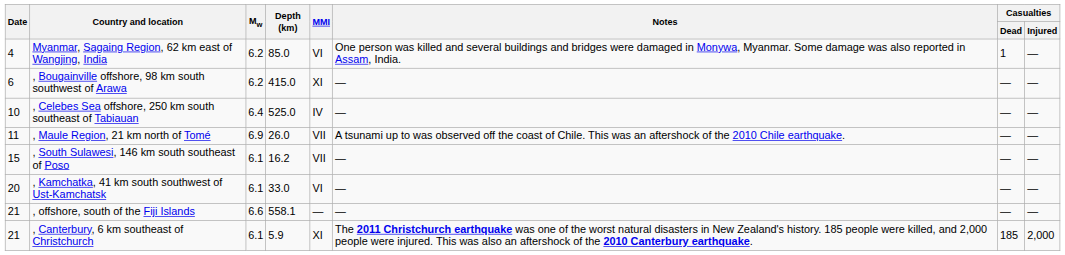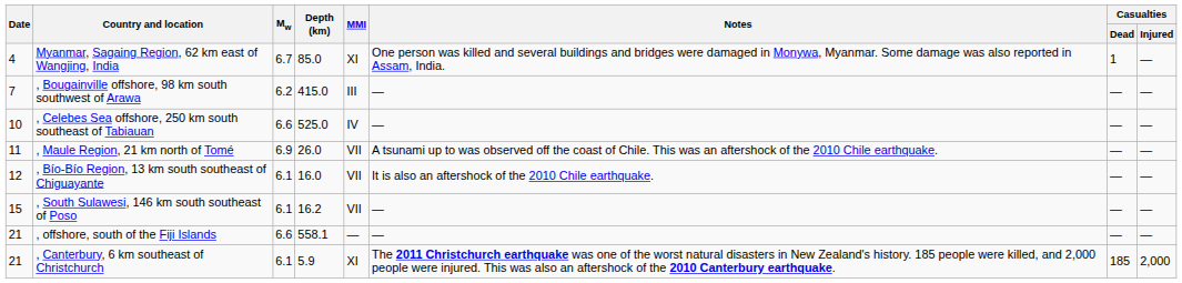 <table class="wikitable sortable" style="border:1px black; margin-left:1em;">
 <tr>
 <th rowspan="2"><small>Date</small></th>
 <th rowspan="2" style="width: 310px"><small>Country and location</small></th>
 <th rowspan="2"><small>M<sub>w</sub></small></th>
 <th rowspan="2"><small>Depth (km)</small></th>
 <th rowspan="2"><small><a href='#'>MMI</a></small></th>
 <th rowspan="2" class="unsortable"><small>Notes</small></th>
 <th colspan="2"><small>Casualties</small></th>
 </tr>
 <tr>
 <th><small>Dead</small></th>
 <th><small>Injured</small></th>
 </tr>
 <tr>
 <td>4</td>
 <td> <a href='#'>Myanmar</a>, <a href='#'>Sagaing Region</a>, 62 km east of <a href='#'>Wangjing</a>, <a href='#'>India</a></td>
-<td>6.2</td>
+<td>6.7</td>
 <td>85.0</td>
-<td>VI</td>
+<td>XI</td>
 <td>One person was killed and several buildings and bridges were damaged in <a href='#'>Monywa</a>, Myanmar. Some damage was also reported in <a href='#'>Assam</a>, India.</td>
 <td>1</td>
 <td>—</td>
 </tr>
 <tr>
-<td>6</td>
+<td>7</td>
 <td>, <a href='#'>Bougainville</a> offshore, 98 km south southwest of <a href='#'>Arawa</a></td>
 <td>6.2</td>
 <td>415.0</td>
-<td>XI</td>
+<td>III</td>
 <td>—</td>
 <td>—</td>
 <td>—</td>
 </tr>
 <tr>
 <td>10</td>
 <td>, <a href='#'>Celebes Sea</a> offshore, 250 km south southeast of <a href='#'>Tabiauan</a></td>
-<td>6.4</td>
+<td>6.6</td>
 <td>525.0</td>
 <td>IV</td>
 <td>—</td>
 <td>—</td>
 <td>—</td>
 </tr>
 <tr>
 <td>11</td>
 <td>, <a href='#'>Maule Region</a>, 21 km north of <a href='#'>Tomé</a></td>
 <td>6.9</td>
 <td>26.0</td>
 <td>VII</td>
 <td>A tsunami up to  was observed off the coast of Chile. This was an aftershock of the <a href='#'>2010 Chile earthquake</a>.</td>
 <td>—</td>
 <td>—</td>
 </tr>
 <tr>
+<td>12</td>
+<td>, <a href='#'>Bío-Bío Region</a>, 13 km south southeast of <a href='#'>Chiguayante</a></td>
+<td>6.1</td>
+<td>16.0</td>
+<td>VII</td>
+<td>It is also an aftershock of the <a href='#'>2010 Chile earthquake</a>.</td>
+<td>—</td>
+<td>—</td>
+</tr>
+<tr>
 <td>15</td>
 <td>, <a href='#'>South Sulawesi</a>, 146 km south southeast of <a href='#'>Poso</a></td>
 <td>6.1</td>
 <td>16.2</td>
 <td>VII</td>
-<td>—</td>
-<td>—</td>
-<td>—</td>
-</tr>
-<tr>
-<td>20</td>
-<td>, <a href='#'>Kamchatka</a>, 41 km south southwest of <a href='#'>Ust-Kamchatsk</a></td>
-<td>6.1</td>
-<td>33.0</td>
-<td>VI</td>
 <td>—</td>
 <td>—</td>
 <td>—</td>
 </tr>
 <tr>
 <td>21</td>
 <td>, offshore, south of the <a href='#'>Fiji Islands</a></td>
 <td>6.6</td>
 <td>558.1</td>
 <td>—</td>
 <td>—</td>
 <td>—</td>
 <td>—</td>
 </tr>
 <tr>
 <td>21</td>
 <td>, <a href='#'>Canterbury</a>, 6 km southeast of <a href='#'>Christchurch</a></td>
 <td>6.1</td>
 <td>5.9</td>
 <td>XI</td>
 <td>The <strong><a href='#'>2011 Christchurch earthquake</a></strong> was one of the worst natural disasters in New Zealand's history. 185 people were killed, and 2,000 people were injured. This was also an aftershock of the <strong><a href='#'>2010 Canterbury earthquake</a></strong>.</td>
 <td>185</td>
 <td>2,000</td>
 </tr>
 </table>
